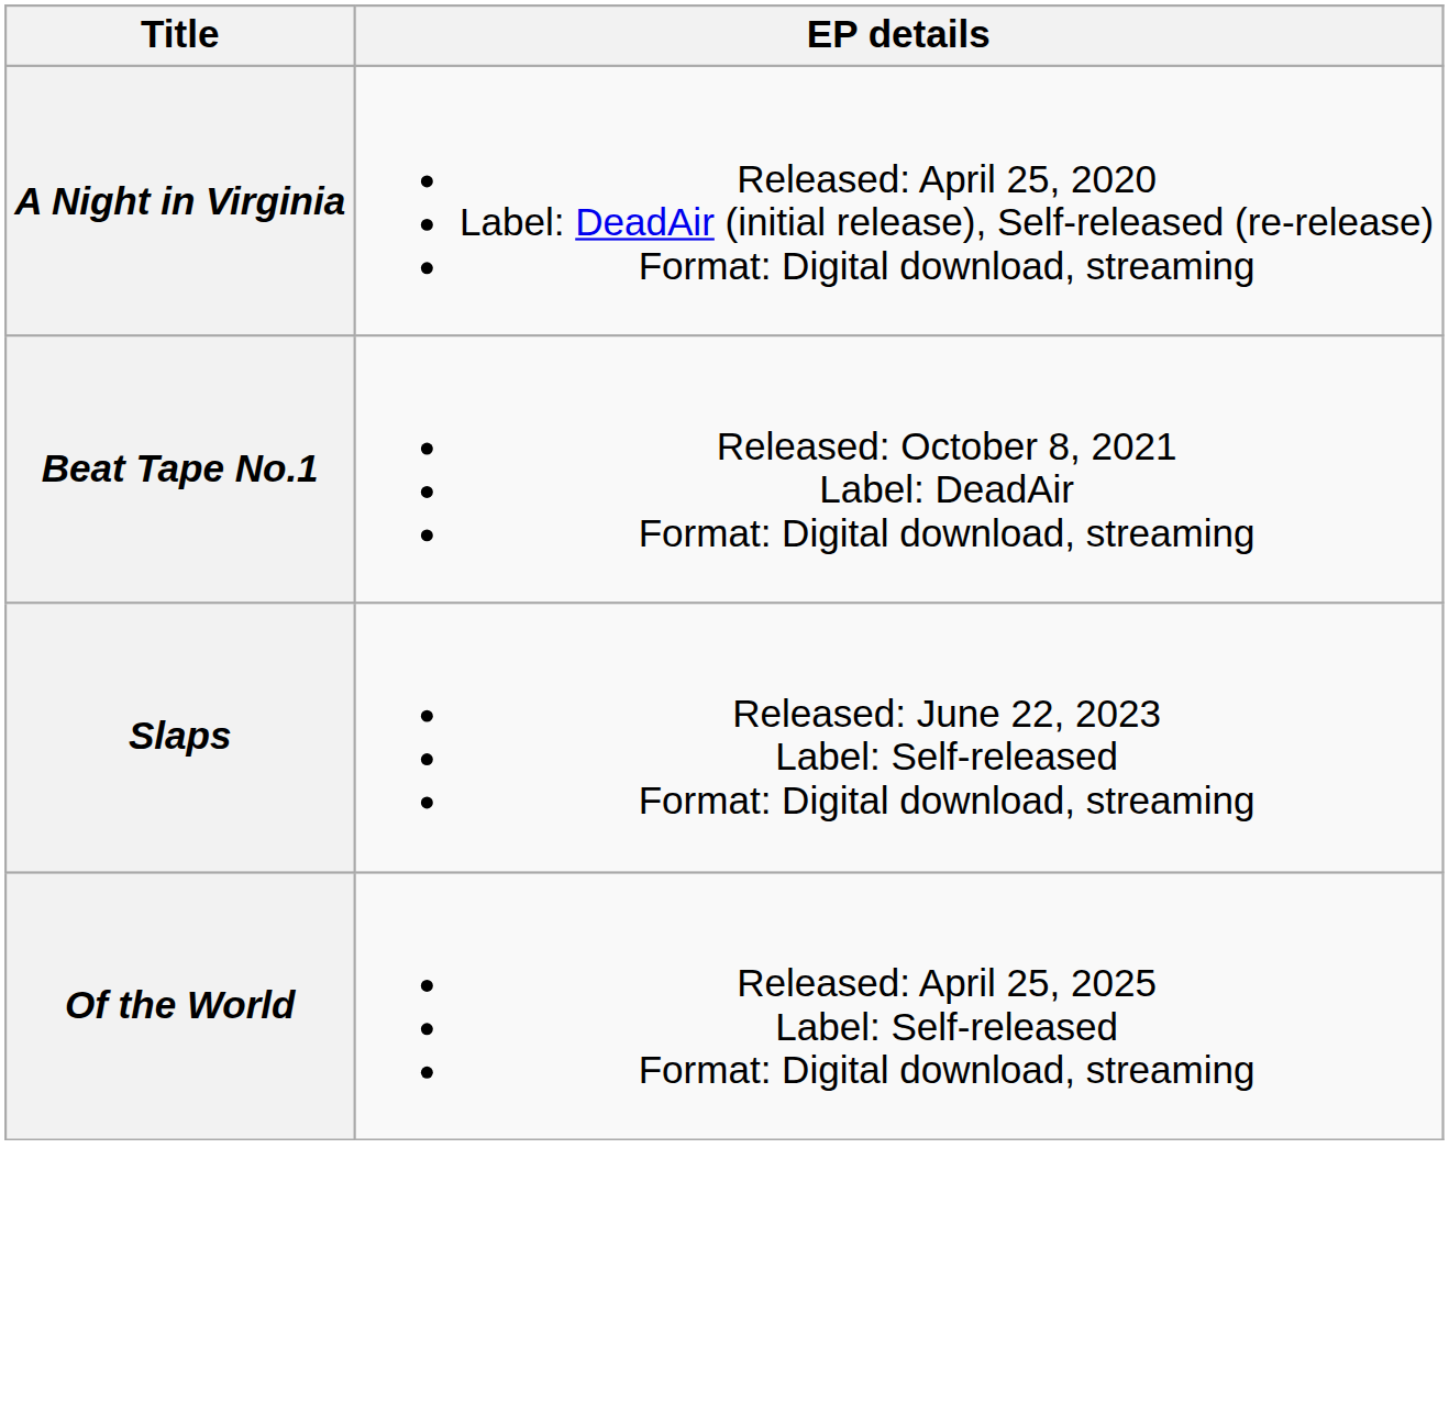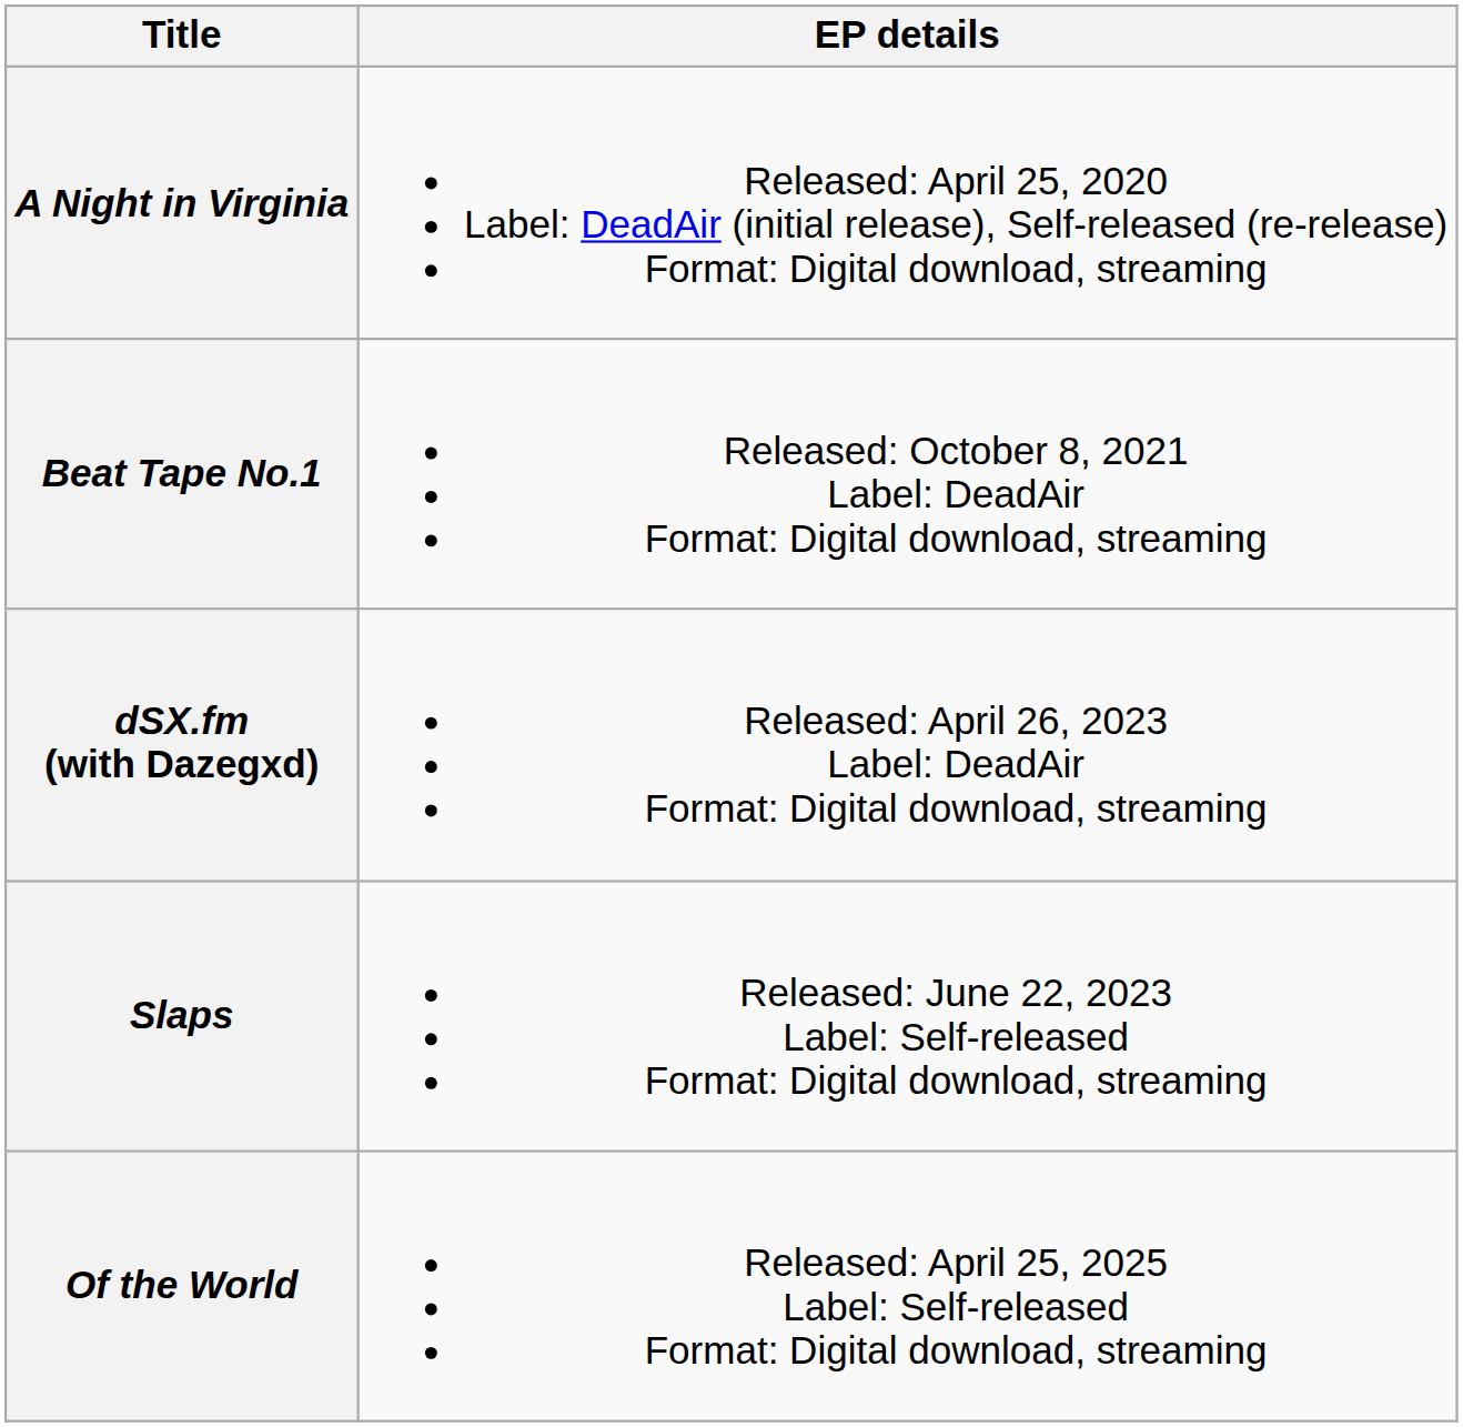 <table class="wikitable plainrowheaders" style="text-align:center;">
 <tr>
 <th scope="col">Title</th>
 <th scope="col">EP details</th>
 </tr>
 <tr>
 <th scope="row"><em>A Night in Virginia</em></th>
 <td><br><ul><li>Released: April 25, 2020</li><li>Label: <a href='#'>DeadAir</a> (initial release), Self-released (re-release)</li><li>Format: Digital download, streaming</li></ul></td>
 </tr>
 <tr>
 <th scope="row"><em>Beat Tape No.1</em></th>
 <td><br><ul><li>Released: October 8, 2021</li><li>Label: DeadAir</li><li>Format: Digital download, streaming</li></ul></td>
 </tr>
 <tr>
+<th scope="row"><em>dSX.fm</em><br><span>(with Dazegxd)</span></th>
+<td><br><ul><li>Released: April 26, 2023</li><li>Label: DeadAir</li><li>Format: Digital download, streaming</li></ul></td>
+</tr>
+<tr>
 <th scope="row"><em>Slaps</em></th>
 <td><br><ul><li>Released: June 22, 2023</li><li>Label: Self-released</li><li>Format: Digital download, streaming</li></ul></td>
 </tr>
 <tr>
 <th scope="row"><em>Of the World</em></th>
 <td><br><ul><li>Released: April 25, 2025</li><li>Label: Self-released</li><li>Format: Digital download, streaming</li></ul></td>
 </tr>
 </table>
